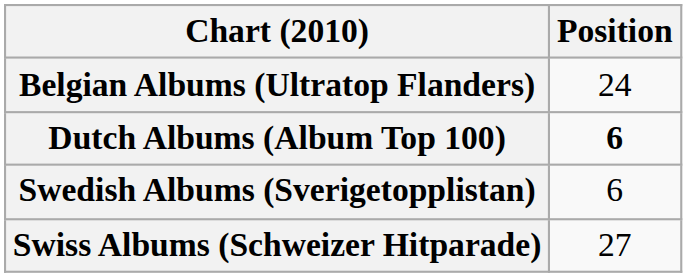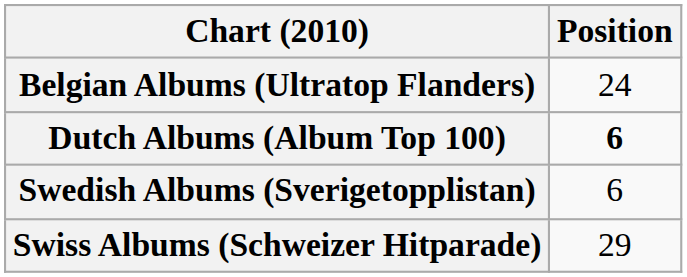 <table class="wikitable plainrowheaders sortable">
 <tr>
 <th>Chart (2010)</th>
 <th>Position</th>
 </tr>
 <tr>
 <th scope="row">Belgian Albums (Ultratop Flanders)</th>
 <td style="text-align:center;">24</td>
 </tr>
 <tr>
 <th scope="row">Dutch Albums (Album Top 100)</th>
 <td style="text-align:center;"><strong>6</strong></td>
 </tr>
 <tr>
 <th scope="row">Swedish Albums (Sverigetopplistan)</th>
 <td style="text-align:center;">6</td>
 </tr>
 <tr>
 <th scope="row">Swiss Albums (Schweizer Hitparade)</th>
-<td style="text-align:center;">27</td>
+<td style="text-align:center;">29</td>
 </tr>
 </table>
